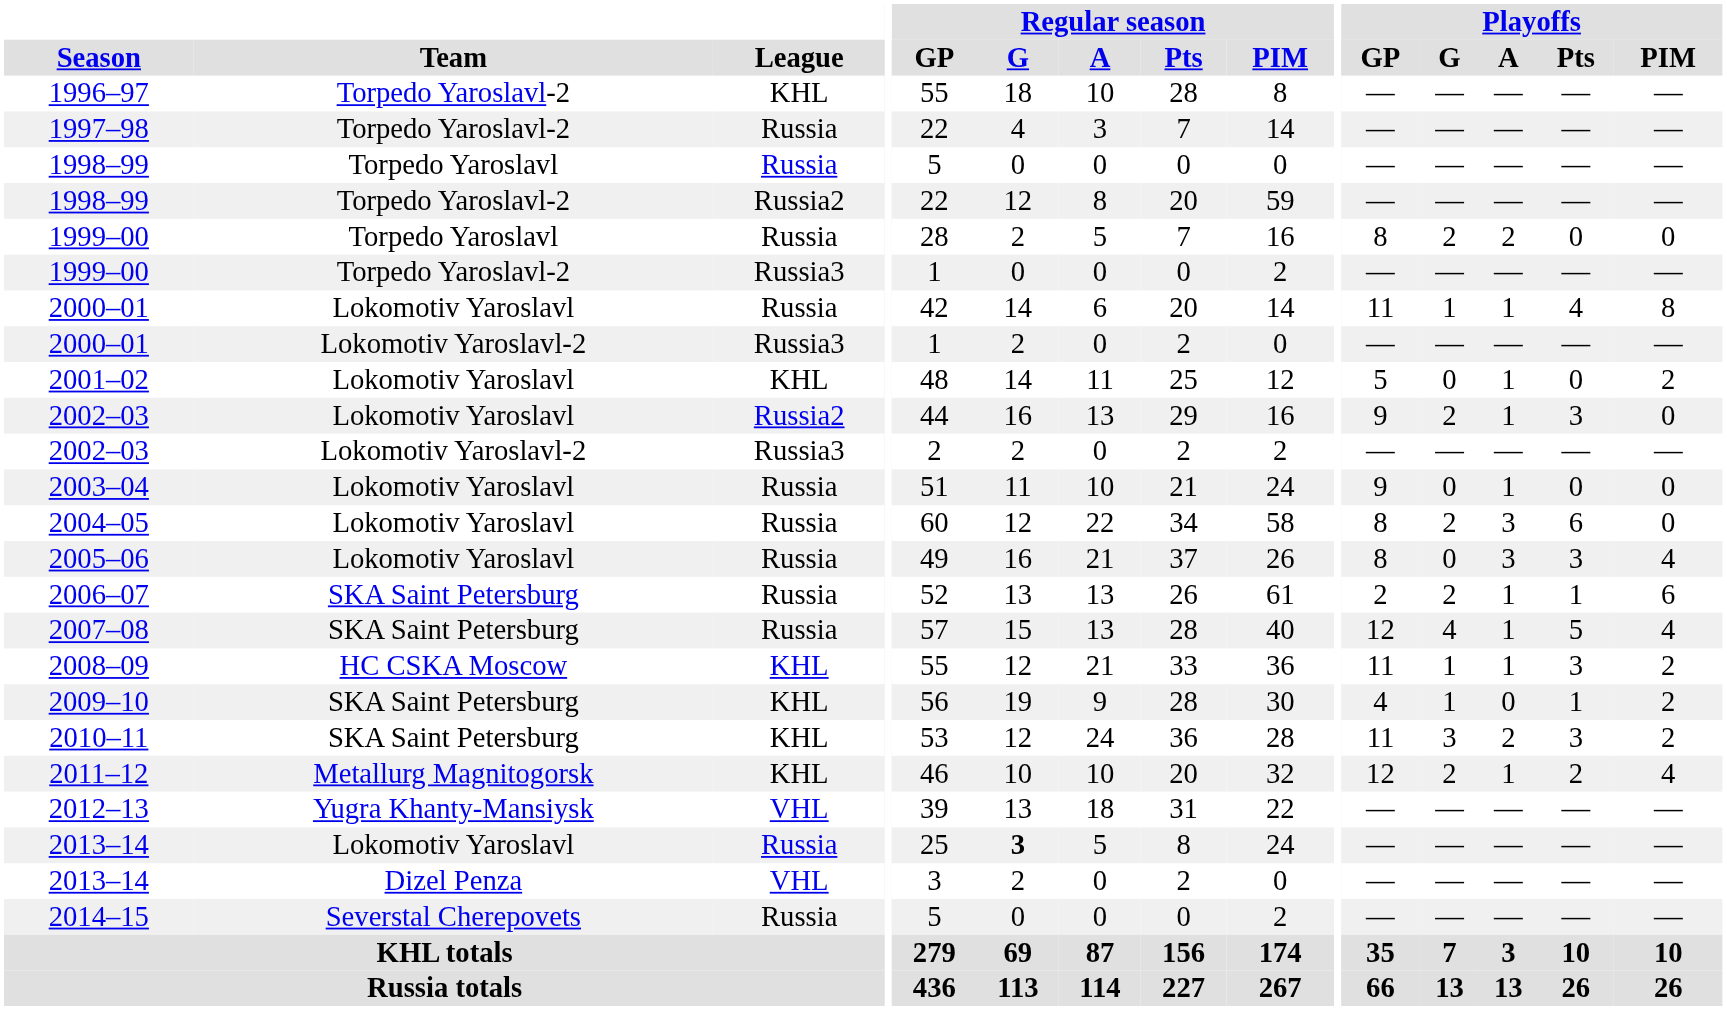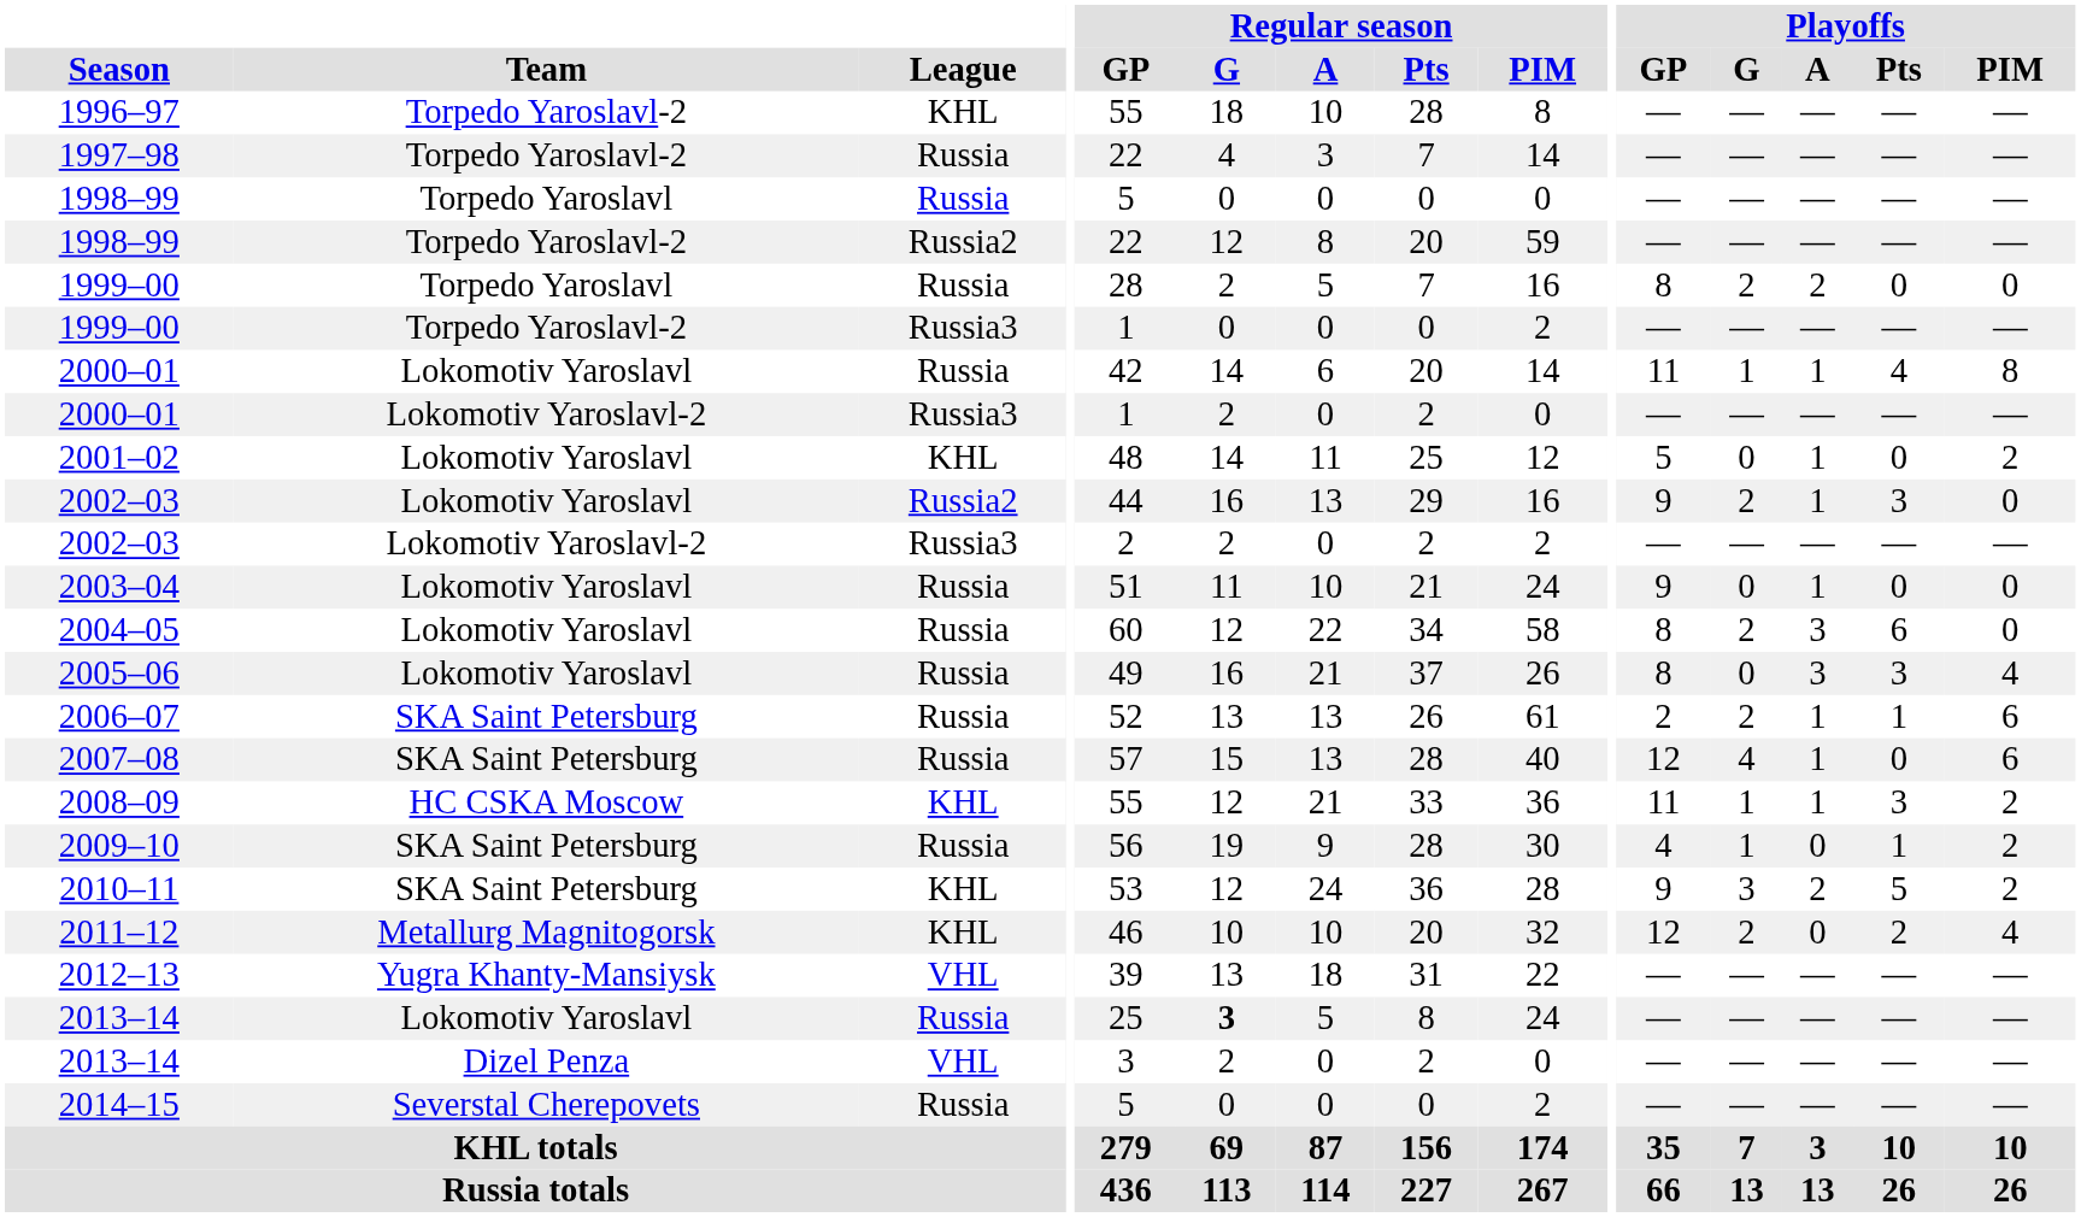 <table border="0" cellpadding="1" cellspacing="0" style="text-align:center; width:60em">
 <tr bgcolor="#e0e0e0">
 <th colspan="3" bgcolor="#ffffff"></th>
 <th rowspan="99" bgcolor="#ffffff"></th>
 <th colspan="5"><a href='#'>Regular season</a></th>
 <th rowspan="99" bgcolor="#ffffff"></th>
 <th colspan="5"><a href='#'>Playoffs</a></th>
 </tr>
 <tr bgcolor="#e0e0e0">
 <th><a href='#'>Season</a></th>
 <th>Team</th>
 <th>League</th>
 <th>GP</th>
 <th><a href='#'>G</a></th>
 <th><a href='#'>A</a></th>
 <th><a href='#'>Pts</a></th>
 <th><a href='#'>PIM</a></th>
 <th>GP</th>
 <th>G</th>
 <th>A</th>
 <th>Pts</th>
 <th>PIM</th>
 </tr>
 <tr>
 <td><a href='#'>1996–97</a></td>
 <td><a href='#'>Torpedo Yaroslavl</a>-2</td>
 <td>KHL</td>
 <td>55</td>
 <td>18</td>
 <td>10</td>
 <td>28</td>
 <td>8</td>
 <td>—</td>
 <td>—</td>
 <td>—</td>
 <td>—</td>
 <td>—</td>
 </tr>
 <tr bgcolor="#f0f0f0">
 <td><a href='#'>1997–98</a></td>
 <td>Torpedo Yaroslavl-2</td>
 <td>Russia</td>
 <td>22</td>
 <td>4</td>
 <td>3</td>
 <td>7</td>
 <td>14</td>
 <td>—</td>
 <td>—</td>
 <td>—</td>
 <td>—</td>
 <td>—</td>
 </tr>
 <tr>
 <td><a href='#'>1998–99</a></td>
 <td>Torpedo Yaroslavl</td>
 <td><a href='#'>Russia</a></td>
 <td>5</td>
 <td>0</td>
 <td>0</td>
 <td>0</td>
 <td>0</td>
 <td>—</td>
 <td>—</td>
 <td>—</td>
 <td>—</td>
 <td>—</td>
 </tr>
 <tr bgcolor="#f0f0f0">
 <td><a href='#'>1998–99</a></td>
 <td>Torpedo Yaroslavl-2</td>
 <td>Russia2</td>
 <td>22</td>
 <td>12</td>
 <td>8</td>
 <td>20</td>
 <td>59</td>
 <td>—</td>
 <td>—</td>
 <td>—</td>
 <td>—</td>
 <td>—</td>
 </tr>
 <tr>
 <td><a href='#'>1999–00</a></td>
 <td>Torpedo Yaroslavl</td>
 <td>Russia</td>
 <td>28</td>
 <td>2</td>
 <td>5</td>
 <td>7</td>
 <td>16</td>
 <td>8</td>
 <td>2</td>
 <td>2</td>
 <td>0</td>
 <td>0</td>
 </tr>
 <tr bgcolor="#f0f0f0">
 <td><a href='#'>1999–00</a></td>
 <td>Torpedo Yaroslavl-2</td>
 <td>Russia3</td>
 <td>1</td>
 <td>0</td>
 <td>0</td>
 <td>0</td>
 <td>2</td>
 <td>—</td>
 <td>—</td>
 <td>—</td>
 <td>—</td>
 <td>—</td>
 </tr>
 <tr>
 <td><a href='#'>2000–01</a></td>
 <td>Lokomotiv Yaroslavl</td>
 <td>Russia</td>
 <td>42</td>
 <td>14</td>
 <td>6</td>
 <td>20</td>
 <td>14</td>
 <td>11</td>
 <td>1</td>
 <td>1</td>
 <td>4</td>
 <td>8</td>
 </tr>
 <tr bgcolor="#f0f0f0">
 <td><a href='#'>2000–01</a></td>
 <td>Lokomotiv Yaroslavl-2</td>
 <td>Russia3</td>
 <td>1</td>
 <td>2</td>
 <td>0</td>
 <td>2</td>
 <td>0</td>
 <td>—</td>
 <td>—</td>
 <td>—</td>
 <td>—</td>
 <td>—</td>
 </tr>
 <tr>
 <td><a href='#'>2001–02</a></td>
 <td>Lokomotiv Yaroslavl</td>
 <td>KHL</td>
 <td>48</td>
 <td>14</td>
 <td>11</td>
 <td>25</td>
 <td>12</td>
 <td>5</td>
 <td>0</td>
 <td>1</td>
 <td>0</td>
 <td>2</td>
 </tr>
 <tr bgcolor="#f0f0f0">
 <td><a href='#'>2002–03</a></td>
 <td>Lokomotiv Yaroslavl</td>
 <td><a href='#'>Russia2</a></td>
 <td>44</td>
 <td>16</td>
 <td>13</td>
 <td>29</td>
 <td>16</td>
 <td>9</td>
 <td>2</td>
 <td>1</td>
 <td>3</td>
 <td>0</td>
 </tr>
 <tr>
 <td><a href='#'>2002–03</a></td>
 <td>Lokomotiv Yaroslavl-2</td>
 <td>Russia3</td>
 <td>2</td>
 <td>2</td>
 <td>0</td>
 <td>2</td>
 <td>2</td>
 <td>—</td>
 <td>—</td>
 <td>—</td>
 <td>—</td>
 <td>—</td>
 </tr>
 <tr bgcolor="#f0f0f0">
 <td><a href='#'>2003–04</a></td>
 <td>Lokomotiv Yaroslavl</td>
 <td>Russia</td>
 <td>51</td>
 <td>11</td>
 <td>10</td>
 <td>21</td>
 <td>24</td>
 <td>9</td>
 <td>0</td>
 <td>1</td>
 <td>0</td>
 <td>0</td>
 </tr>
 <tr>
 <td><a href='#'>2004–05</a></td>
 <td>Lokomotiv Yaroslavl</td>
 <td>Russia</td>
 <td>60</td>
 <td>12</td>
 <td>22</td>
 <td>34</td>
 <td>58</td>
 <td>8</td>
 <td>2</td>
 <td>3</td>
 <td>6</td>
 <td>0</td>
 </tr>
 <tr bgcolor="#f0f0f0">
 <td><a href='#'>2005–06</a></td>
 <td>Lokomotiv Yaroslavl</td>
 <td>Russia</td>
 <td>49</td>
 <td>16</td>
 <td>21</td>
 <td>37</td>
 <td>26</td>
 <td>8</td>
 <td>0</td>
 <td>3</td>
 <td>3</td>
 <td>4</td>
 </tr>
 <tr>
 <td><a href='#'>2006–07</a></td>
 <td><a href='#'>SKA Saint Petersburg</a></td>
 <td>Russia</td>
 <td>52</td>
 <td>13</td>
 <td>13</td>
 <td>26</td>
 <td>61</td>
 <td>2</td>
 <td>2</td>
 <td>1</td>
 <td>1</td>
 <td>6</td>
 </tr>
 <tr bgcolor="#f0f0f0">
 <td><a href='#'>2007–08</a></td>
 <td>SKA Saint Petersburg</td>
 <td>Russia</td>
 <td>57</td>
 <td>15</td>
 <td>13</td>
 <td>28</td>
 <td>40</td>
 <td>12</td>
 <td>4</td>
 <td>1</td>
-<td>5</td>
-<td>4</td>
+<td>0</td>
+<td>6</td>
 </tr>
 <tr>
 <td><a href='#'>2008–09</a></td>
 <td><a href='#'>HC CSKA Moscow</a></td>
 <td><a href='#'>KHL</a></td>
 <td>55</td>
 <td>12</td>
 <td>21</td>
 <td>33</td>
 <td>36</td>
 <td>11</td>
 <td>1</td>
 <td>1</td>
 <td>3</td>
 <td>2</td>
 </tr>
 <tr bgcolor="#f0f0f0">
 <td><a href='#'>2009–10</a></td>
 <td>SKA Saint Petersburg</td>
-<td>KHL</td>
+<td>Russia</td>
 <td>56</td>
 <td>19</td>
 <td>9</td>
 <td>28</td>
 <td>30</td>
 <td>4</td>
 <td>1</td>
 <td>0</td>
 <td>1</td>
 <td>2</td>
 </tr>
 <tr>
 <td><a href='#'>2010–11</a></td>
 <td>SKA Saint Petersburg</td>
 <td>KHL</td>
 <td>53</td>
 <td>12</td>
 <td>24</td>
 <td>36</td>
 <td>28</td>
-<td>11</td>
+<td>9</td>
 <td>3</td>
 <td>2</td>
-<td>3</td>
+<td>5</td>
 <td>2</td>
 </tr>
 <tr bgcolor="#f0f0f0">
 <td><a href='#'>2011–12</a></td>
 <td><a href='#'>Metallurg Magnitogorsk</a></td>
 <td>KHL</td>
 <td>46</td>
 <td>10</td>
 <td>10</td>
 <td>20</td>
 <td>32</td>
 <td>12</td>
 <td>2</td>
-<td>1</td>
+<td>0</td>
 <td>2</td>
 <td>4</td>
 </tr>
 <tr>
 <td><a href='#'>2012–13</a></td>
 <td><a href='#'>Yugra Khanty-Mansiysk</a></td>
 <td><a href='#'>VHL</a></td>
 <td>39</td>
 <td>13</td>
 <td>18</td>
 <td>31</td>
 <td>22</td>
 <td>—</td>
 <td>—</td>
 <td>—</td>
 <td>—</td>
 <td>—</td>
 </tr>
 <tr bgcolor="#f0f0f0">
 <td><a href='#'>2013–14</a></td>
 <td>Lokomotiv Yaroslavl</td>
 <td><a href='#'>Russia</a></td>
 <td>25</td>
 <td><strong>3</strong></td>
 <td>5</td>
 <td>8</td>
 <td>24</td>
 <td>—</td>
 <td>—</td>
 <td>—</td>
 <td>—</td>
 <td>—</td>
 </tr>
 <tr>
 <td><a href='#'>2013–14</a></td>
 <td><a href='#'>Dizel Penza</a></td>
 <td><a href='#'>VHL</a></td>
 <td>3</td>
 <td>2</td>
 <td>0</td>
 <td>2</td>
 <td>0</td>
 <td>—</td>
 <td>—</td>
 <td>—</td>
 <td>—</td>
 <td>—</td>
 </tr>
 <tr bgcolor="#f0f0f0">
 <td><a href='#'>2014–15</a></td>
 <td><a href='#'>Severstal Cherepovets</a></td>
 <td>Russia</td>
 <td>5</td>
 <td>0</td>
 <td>0</td>
 <td>0</td>
 <td>2</td>
 <td>—</td>
 <td>—</td>
 <td>—</td>
 <td>—</td>
 <td>—</td>
 </tr>
 <tr>
 </tr>
 <tr ALIGN="center" bgcolor="#e0e0e0">
 <th colspan="3">KHL totals</th>
 <th ALIGN="center">279</th>
 <th ALIGN="center">69</th>
 <th ALIGN="center">87</th>
 <th ALIGN="center">156</th>
 <th ALIGN="center">174</th>
 <th ALIGN="center">35</th>
 <th ALIGN="center">7</th>
 <th ALIGN="center">3</th>
 <th ALIGN="center">10</th>
 <th ALIGN="center">10</th>
 </tr>
 <tr>
 </tr>
 <tr ALIGN="center" bgcolor="#e0e0e0">
 <th colspan="3">Russia totals</th>
 <th ALIGN="center">436</th>
 <th ALIGN="center">113</th>
 <th ALIGN="center">114</th>
 <th ALIGN="center">227</th>
 <th ALIGN="center">267</th>
 <th ALIGN="center">66</th>
 <th ALIGN="center">13</th>
 <th ALIGN="center">13</th>
 <th ALIGN="center">26</th>
 <th ALIGN="center">26</th>
 </tr>
 </table>
